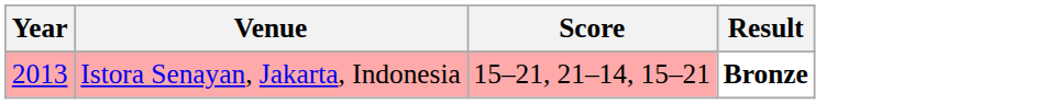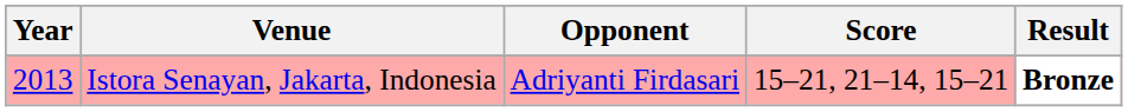 <table class="sortable wikitable" style="font-size: 90%;">
 <tr>
 <th>Year</th>
 <th>Venue</th>
+<th>Opponent</th>
 <th>Score</th>
 <th>Result</th>
 </tr>
 <tr style="background:#FFAAAA">
 <td align="center"><a href='#'>2013</a></td>
 <td align="left"><a href='#'>Istora Senayan</a>, <a href='#'>Jakarta</a>, Indonesia</td>
+<td align="left"> <a href='#'>Adriyanti Firdasari</a></td>
 <td align="left">15–21, 21–14, 15–21</td>
 <td style="text-align:left; background:white"> <strong>Bronze</strong></td>
 </tr>
 </table>
